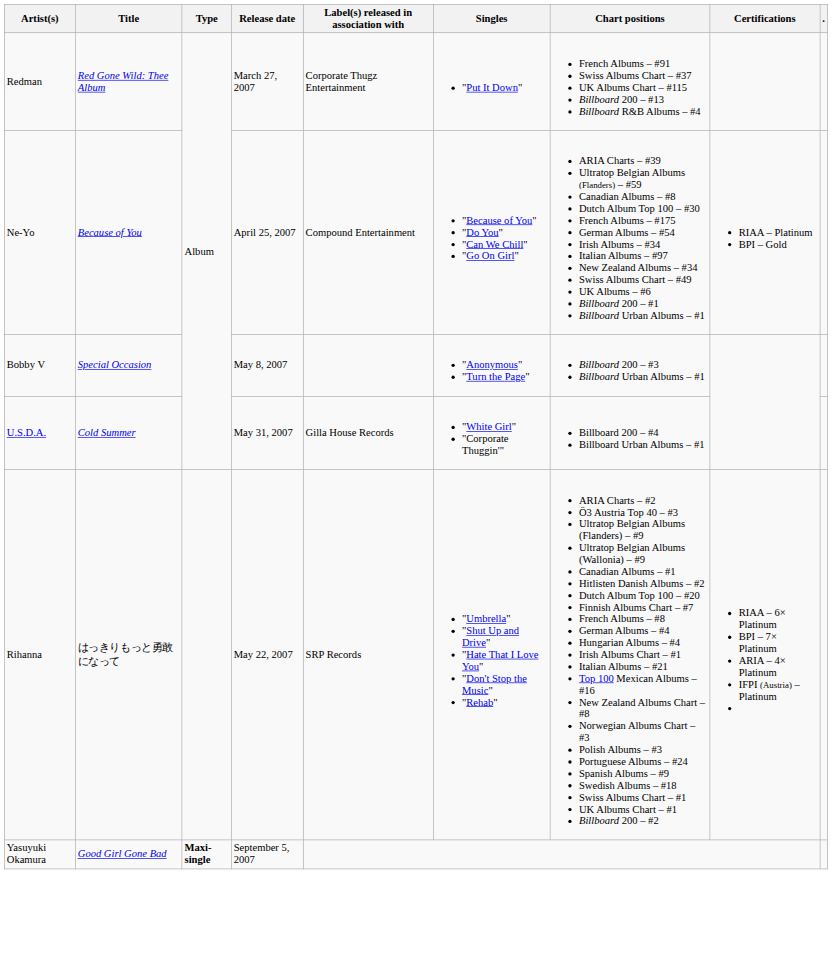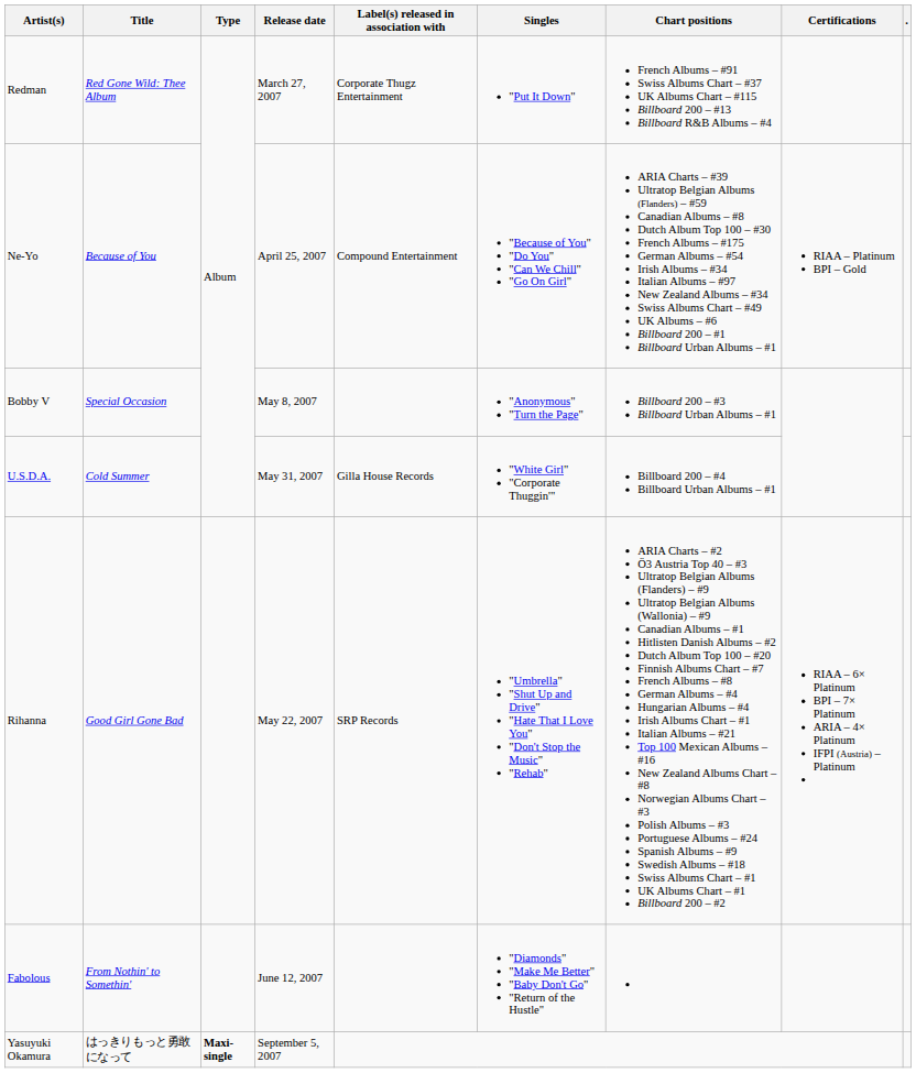 <table class="wikitable">
 <tr>
 <th>Artist(s)</th>
 <th>Title</th>
 <th>Type</th>
 <th>Release date</th>
 <th>Label(s) released in association with</th>
 <th>Singles</th>
 <th>Chart positions</th>
 <th>Certifications</th>
 <th>.</th>
 </tr>
 <tr>
 <td>Redman</td>
 <td><em><a href='#'>Red Gone Wild: Thee Album</a></em></td>
 <td rowspan="4">Album</td>
 <td>March 27, 2007</td>
 <td>Corporate Thugz Entertainment</td>
 <td><br><ul><li>"<a href='#'>Put It Down</a>"</li></ul></td>
 <td><br><ul><li>French Albums – #91</li><li>Swiss Albums Chart – #37</li><li>UK Albums Chart – #115</li><li><em>Billboard</em> 200 – #13</li><li><em>Billboard</em> R&B Albums – #4</li></ul></td>
 <td></td>
 <td></td>
 </tr>
 <tr>
 <td>Ne-Yo</td>
 <td><a href='#'><em>Because of You</em></a></td>
 <td>April 25, 2007</td>
 <td>Compound Entertainment</td>
 <td><br><ul><li>"<a href='#'>Because of You</a>"</li><li>"<a href='#'>Do You</a>"</li><li>"<a href='#'>Can We Chill</a>"</li><li>"<a href='#'>Go On Girl</a>"</li></ul></td>
 <td><br><ul><li>ARIA Charts – #39</li><li>Ultratop Belgian Albums <small>(Flanders)</small> – #59</li><li>Canadian Albums – #8</li><li>Dutch Album Top 100 – #30</li><li>French Albums – #175</li><li>German Albums – #54</li><li>Irish Albums – #34</li><li>Italian Albums – #97</li><li>New Zealand Albums – #34</li><li>Swiss Albums Chart – #49</li><li>UK Albums – #6</li><li><em>Billboard</em> 200 – #1</li><li><em>Billboard</em> Urban Albums – #1</li></ul></td>
 <td><br><ul><li>RIAA – Platinum</li><li>BPI – Gold</li></ul></td>
 <td></td>
 </tr>
 <tr>
 <td>Bobby V</td>
 <td><a href='#'><em>Special Occasion</em></a></td>
 <td>May 8, 2007</td>
 <td></td>
 <td><br><ul><li>"<a href='#'>Anonymous</a>"</li><li>"<a href='#'>Turn the Page</a>"</li></ul></td>
 <td><br><ul><li><em>Billboard</em> 200 – #3</li><li><em>Billboard</em> Urban Albums – #1</li></ul></td>
 <td rowspan="2"></td>
 <td></td>
 </tr>
 <tr>
 <td><a href='#'>U.S.D.A.</a></td>
 <td><a href='#'><em>Cold Summer</em></a></td>
 <td>May 31, 2007</td>
 <td>Gilla House Records</td>
 <td><br><ul><li>"<a href='#'>White Girl</a>"</li><li>"Corporate Thuggin'"</li></ul></td>
 <td><br><ul><li>Billboard 200 – #4</li><li>Billboard Urban Albums – #1</li></ul></td>
 <td></td>
 </tr>
 <tr>
 <td>Rihanna</td>
-<td>はっきりもっと勇敢になって</td>
+<td><em><a href='#'>Good Girl Gone Bad</a></em></td>
 <td></td>
 <td>May 22, 2007</td>
 <td>SRP Records</td>
 <td><br><ul><li>"<a href='#'>Umbrella</a>"</li><li>"<a href='#'>Shut Up and Drive</a>"</li><li>"<a href='#'>Hate That I Love You</a>"</li><li>"<a href='#'>Don't Stop the Music</a>"</li><li>"<a href='#'>Rehab</a>"</li></ul></td>
 <td><br><ul><li>ARIA Charts – #2</li><li>Ö3 Austria Top 40 – #3</li><li>Ultratop Belgian Albums (Flanders) – #9</li><li>Ultratop Belgian Albums (Wallonia) – #9</li><li>Canadian Albums – #1</li><li>Hitlisten Danish Albums – #2</li><li>Dutch Album Top 100 – #20</li><li>Finnish Albums Chart – #7</li><li>French Albums – #8</li><li>German Albums – #4</li><li>Hungarian Albums – #4</li><li>Irish Albums Chart – #1</li><li>Italian Albums – #21</li><li><a href='#'>Top 100</a> Mexican Albums – #16</li><li>New Zealand Albums Chart – #8</li><li>Norwegian Albums Chart – #3</li><li>Polish Albums – #3</li><li>Portuguese Albums – #24</li><li>Spanish Albums – #9</li><li>Swedish Albums – #18</li><li>Swiss Albums Chart – #1</li><li>UK Albums Chart – #1</li><li><em>Billboard</em> 200 – #2</li></ul></td>
 <td><br><ul><li>RIAA – 6× Platinum</li><li>BPI – 7× Platinum</li><li>ARIA – 4× Platinum</li><li>IFPI <small>(Austria)</small> – Platinum</li><li></li></ul></td>
 <td></td>
 </tr>
 <tr>
+<td><a href='#'>Fabolous</a></td>
+<td><em><a href='#'>From Nothin' to Somethin'</a></em></td>
+<td></td>
+<td>June 12, 2007</td>
+<td></td>
+<td><br><ul><li>"<a href='#'>Diamonds</a>"</li><li>"<a href='#'>Make Me Better</a>"</li><li>"<a href='#'>Baby Don't Go</a>"</li><li>"Return of the Hustle"</li></ul></td>
+<td><br><ul><li></li></ul></td>
+<td></td>
+<td></td>
+</tr>
+<tr>
 <td>Yasuyuki Okamura</td>
-<td><em><a href='#'>Good Girl Gone Bad</a></em></td>
+<td>はっきりもっと勇敢になって</td>
 <td><strong>Maxi-single</strong></td>
 <td>September 5, 2007</td>
 <td colspan="4"></td>
 <td></td>
 </tr>
 </table>
